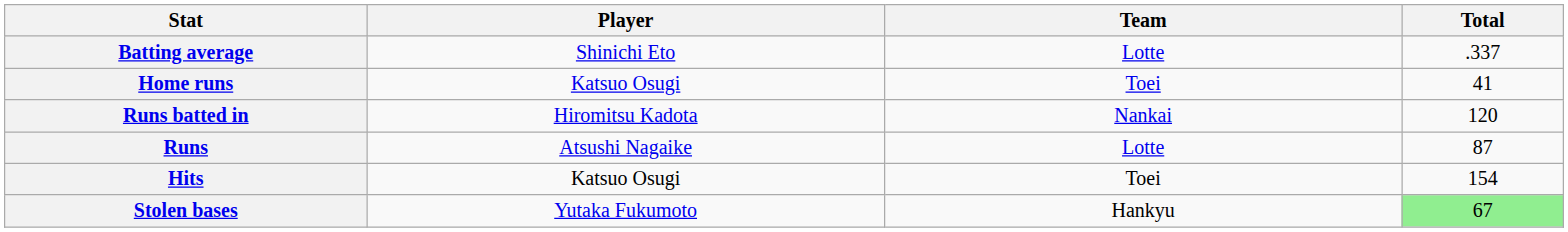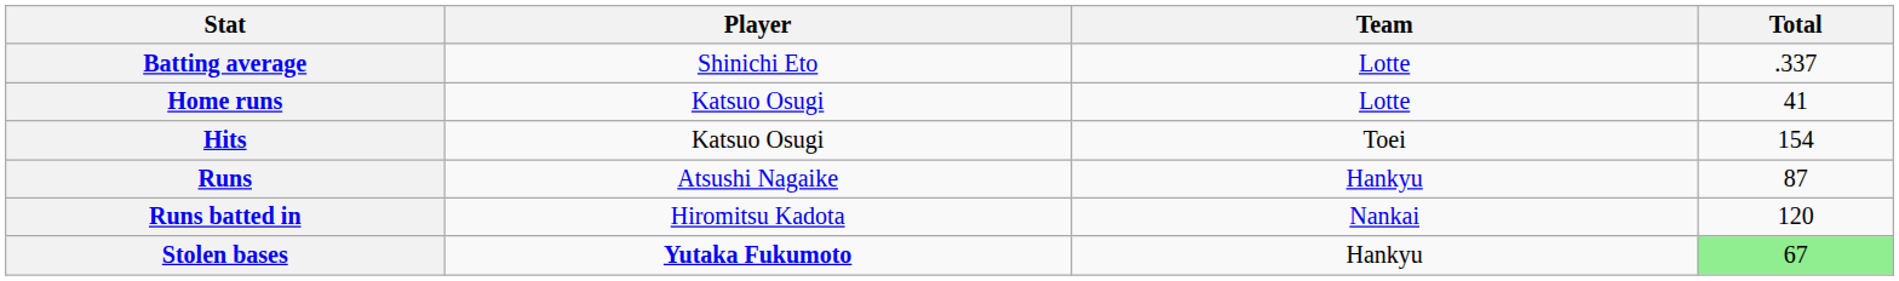 <table class="wikitable" style="text-align:center;">
 <tr>
 <th scope="col" width="7%">Stat</th>
 <th scope="col" width="10%">Player</th>
 <th scope="col" width="10%">Team</th>
 <th scope="col" width="3%">Total</th>
 </tr>
 <tr>
 <th scope="row" style="text-align:center;"><a href='#'>Batting average</a></th>
 <td><a href='#'>Shinichi Eto</a></td>
 <td><a href='#'>Lotte</a></td>
 <td>.337</td>
 </tr>
 <tr>
 <th scope="row" style="text-align:center;"><a href='#'>Home runs</a></th>
 <td><a href='#'>Katsuo Osugi</a></td>
-<td><a href='#'>Toei</a></td>
+<td><a href='#'>Lotte</a></td>
 <td>41</td>
+</tr>
+<tr>
+<th scope="row" style="text-align:center;"><a href='#'>Hits</a></th>
+<td>Katsuo Osugi</td>
+<td>Toei</td>
+<td>154</td>
+</tr>
+<tr>
+<th scope="row" style="text-align:center;"><a href='#'>Runs</a></th>
+<td><a href='#'>Atsushi Nagaike</a></td>
+<td><a href='#'>Hankyu</a></td>
+<td>87</td>
 </tr>
 <tr>
 <th scope="row" style="text-align:center;"><a href='#'>Runs batted in</a></th>
 <td><a href='#'>Hiromitsu Kadota</a></td>
 <td><a href='#'>Nankai</a></td>
 <td>120</td>
 </tr>
 <tr>
-<th scope="row" style="text-align:center;"><a href='#'>Runs</a></th>
-<td><a href='#'>Atsushi Nagaike</a></td>
-<td><a href='#'>Lotte</a></td>
-<td>87</td>
-</tr>
-<tr>
-<th scope="row" style="text-align:center;"><a href='#'>Hits</a></th>
-<td>Katsuo Osugi</td>
-<td>Toei</td>
-<td>154</td>
-</tr>
-<tr>
 <th scope="row" style="text-align:center;"><a href='#'>Stolen bases</a></th>
-<td><a href='#'>Yutaka Fukumoto</a></td>
+<td><strong><a href='#'>Yutaka Fukumoto</a></strong></td>
 <td>Hankyu</td>
 <td style="background: lightgreen;">67</td>
 </tr>
 </table>
